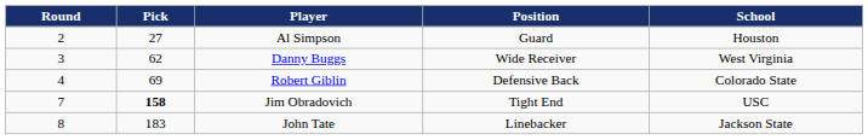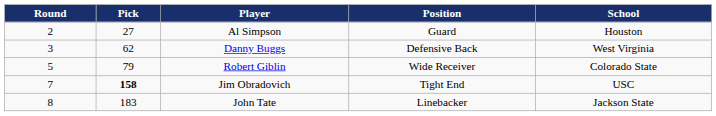 <table class="wikitable" style="width:80%;">
 <tr style="text-align:center; background:#192f6b; color:white;">
 <td><strong>Round</strong></td>
 <td><strong>Pick</strong></td>
 <td><strong>Player</strong></td>
 <td><strong>Position</strong></td>
 <td><strong>School</strong></td>
 </tr>
 <tr style="text-align:center;" bgcolor="">
 <td>2</td>
 <td>27</td>
 <td>Al Simpson</td>
 <td>Guard</td>
 <td>Houston</td>
 </tr>
 <tr style="text-align:center;" bgcolor="">
 <td>3</td>
 <td>62</td>
 <td><a href='#'>Danny Buggs</a></td>
-<td>Wide Receiver</td>
+<td>Defensive Back</td>
 <td>West Virginia</td>
 </tr>
 <tr style="text-align:center;" bgcolor="">
-<td>4</td>
-<td>69</td>
+<td>5</td>
+<td>79</td>
 <td><a href='#'>Robert Giblin</a></td>
-<td>Defensive Back</td>
+<td>Wide Receiver</td>
 <td>Colorado State</td>
 </tr>
 <tr style="text-align:center;" bgcolor="">
 <td>7</td>
 <td><strong>158</strong></td>
 <td>Jim Obradovich</td>
 <td>Tight End</td>
 <td>USC</td>
 </tr>
 <tr style="text-align:center;" bgcolor="">
 <td>8</td>
 <td>183</td>
 <td>John Tate</td>
 <td>Linebacker</td>
 <td>Jackson State</td>
 </tr>
 </table>
